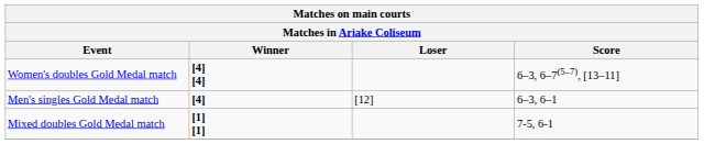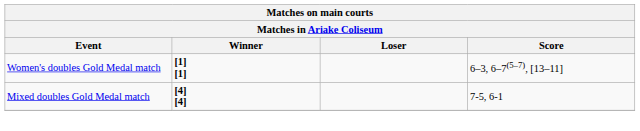 <table class="wikitable collapsible uncollapsed" style="margin:auto;">
 <tr>
 <th colspan="4" style="white-space:nowrap;">Matches on main courts</th>
 </tr>
 <tr>
 <th colspan="4">Matches in <a href='#'>Ariake Coliseum</a></th>
 </tr>
 <tr>
 <th width="250">Event</th>
 <th width="220">Winner</th>
 <th width="220">Loser</th>
 <th width="250">Score</th>
 </tr>
 <tr>
 <td><a href='#'>Women's doubles Gold Medal match</a></td>
-<td><strong> [4]</strong><br><strong> [4]</strong></td>
+<td><strong> [1]</strong><br><strong> [1]</strong></td>
 <td><br></td>
 <td>6–3, 6–7<sup>(5–7)</sup>, [13–11]</td>
 </tr>
 <tr>
-<td><a href='#'>Men's singles Gold Medal match</a></td>
-<td><strong> [4]</strong></td>
-<td> [12]</td>
-<td>6–3, 6–1</td>
-</tr>
-<tr>
 <td><a href='#'>Mixed doubles Gold Medal match</a></td>
-<td><strong> [1]</strong><br><strong> [1]</strong></td>
+<td><strong> [4]</strong><br><strong> [4]</strong></td>
 <td><br></td>
 <td>7-5, 6-1</td>
 </tr>
 <tr>
 </tr>
 </table>
